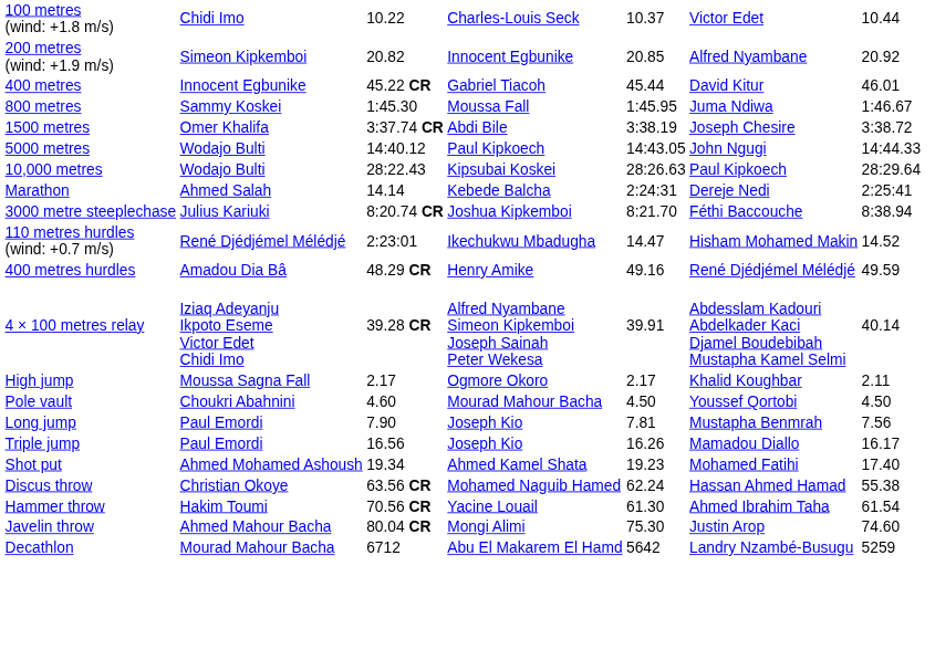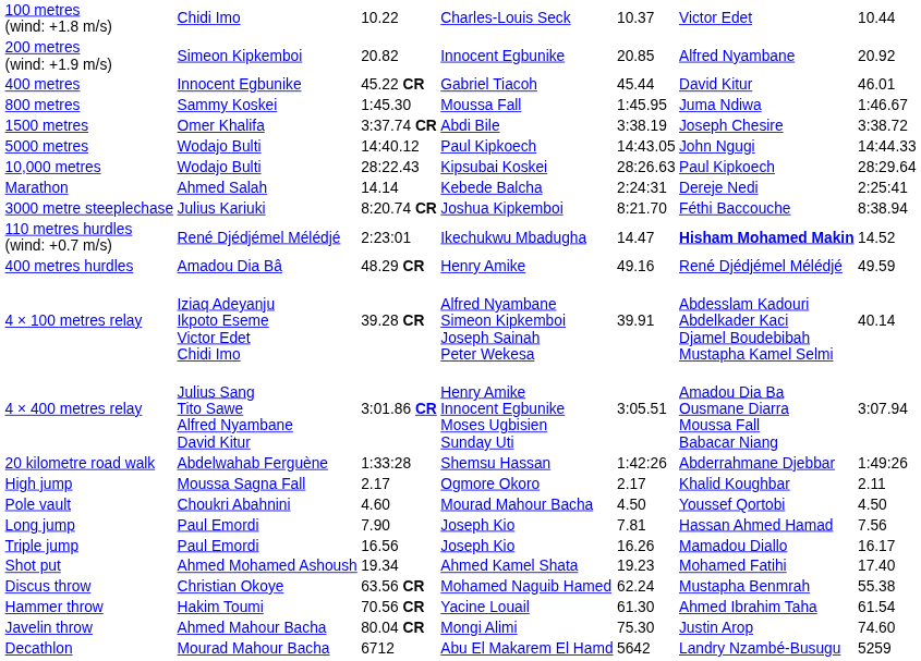 <table>
 <tr>
 <td><a href='#'>100 metres</a><br>(wind: +1.8 m/s)</td>
 <td><a href='#'>Chidi Imo</a><br> </td>
 <td>10.22</td>
 <td><a href='#'>Charles-Louis Seck</a><br> </td>
 <td>10.37</td>
 <td><a href='#'>Victor Edet</a><br> </td>
 <td>10.44</td>
 </tr>
 <tr>
 <td><a href='#'>200 metres</a><br>(wind: +1.9 m/s)</td>
 <td><a href='#'>Simeon Kipkemboi</a><br> </td>
 <td>20.82</td>
 <td><a href='#'>Innocent Egbunike</a><br> </td>
 <td>20.85</td>
 <td><a href='#'>Alfred Nyambane</a><br> </td>
 <td>20.92</td>
 </tr>
 <tr>
 <td><a href='#'>400 metres</a></td>
 <td><a href='#'>Innocent Egbunike</a><br> </td>
 <td>45.22 <strong>CR</strong></td>
 <td><a href='#'>Gabriel Tiacoh</a><br> </td>
 <td>45.44</td>
 <td><a href='#'>David Kitur</a><br> </td>
 <td>46.01</td>
 </tr>
 <tr>
 <td><a href='#'>800 metres</a></td>
 <td><a href='#'>Sammy Koskei</a><br> </td>
 <td>1:45.30</td>
 <td><a href='#'>Moussa Fall</a><br> </td>
 <td>1:45.95</td>
 <td><a href='#'>Juma Ndiwa</a><br> </td>
 <td>1:46.67</td>
 </tr>
 <tr>
 <td><a href='#'>1500 metres</a></td>
 <td><a href='#'>Omer Khalifa</a><br> </td>
 <td>3:37.74 <strong>CR</strong></td>
 <td><a href='#'>Abdi Bile</a><br> </td>
 <td>3:38.19</td>
 <td><a href='#'>Joseph Chesire</a><br> </td>
 <td>3:38.72</td>
 </tr>
 <tr>
 <td><a href='#'>5000 metres</a></td>
 <td><a href='#'>Wodajo Bulti</a><br> </td>
 <td>14:40.12</td>
 <td><a href='#'>Paul Kipkoech</a><br> </td>
 <td>14:43.05</td>
 <td><a href='#'>John Ngugi</a><br> </td>
 <td>14:44.33</td>
 </tr>
 <tr>
 <td><a href='#'>10,000 metres</a></td>
 <td><a href='#'>Wodajo Bulti</a><br> </td>
 <td>28:22.43</td>
 <td><a href='#'>Kipsubai Koskei</a><br> </td>
 <td>28:26.63</td>
 <td><a href='#'>Paul Kipkoech</a><br> </td>
 <td>28:29.64</td>
 </tr>
 <tr>
 <td><a href='#'>Marathon</a></td>
 <td><a href='#'>Ahmed Salah</a><br> </td>
 <td>14.14</td>
 <td><a href='#'>Kebede Balcha</a><br> </td>
 <td>2:24:31</td>
 <td><a href='#'>Dereje Nedi</a><br> </td>
 <td>2:25:41</td>
 </tr>
 <tr>
 <td><a href='#'>3000 metre steeplechase</a></td>
 <td><a href='#'>Julius Kariuki</a><br> </td>
 <td>8:20.74 <strong>CR</strong></td>
 <td><a href='#'>Joshua Kipkemboi</a><br> </td>
 <td>8:21.70</td>
 <td><a href='#'>Féthi Baccouche</a><br> </td>
 <td>8:38.94</td>
 </tr>
 <tr>
 <td><a href='#'>110 metres hurdles</a><br>(wind: +0.7 m/s)</td>
 <td><a href='#'>René Djédjémel Mélédjé</a><br> </td>
 <td>2:23:01</td>
 <td><a href='#'>Ikechukwu Mbadugha</a><br> </td>
 <td>14.47</td>
-<td><a href='#'>Hisham Mohamed Makin</a><br> </td>
+<td><strong><a href='#'>Hisham Mohamed Makin</a><br> </strong></td>
 <td>14.52</td>
 </tr>
 <tr>
 <td><a href='#'>400 metres hurdles</a></td>
 <td><a href='#'>Amadou Dia Bâ</a><br> </td>
 <td>48.29 <strong>CR</strong></td>
 <td><a href='#'>Henry Amike</a><br> </td>
 <td>49.16</td>
 <td><a href='#'>René Djédjémel Mélédjé</a><br> </td>
 <td>49.59</td>
 </tr>
 <tr>
 <td><a href='#'>4 × 100 metres relay</a></td>
 <td><br><a href='#'>Iziaq Adeyanju</a><br><a href='#'>Ikpoto Eseme</a><br><a href='#'>Victor Edet</a><br><a href='#'>Chidi Imo</a></td>
 <td>39.28 <strong>CR</strong></td>
 <td><br><a href='#'>Alfred Nyambane</a><br><a href='#'>Simeon Kipkemboi</a><br><a href='#'>Joseph Sainah</a><br><a href='#'>Peter Wekesa</a></td>
 <td>39.91</td>
 <td><br><a href='#'>Abdesslam Kadouri</a><br><a href='#'>Abdelkader Kaci</a><br><a href='#'>Djamel Boudebibah</a><br><a href='#'>Mustapha Kamel Selmi</a></td>
 <td>40.14</td>
+</tr>
+<tr>
+<td><a href='#'>4 × 400 metres relay</a></td>
+<td><br><a href='#'>Julius Sang</a><br><a href='#'>Tito Sawe</a><br><a href='#'>Alfred Nyambane</a><br><a href='#'>David Kitur</a></td>
+<td>3:01.86 <strong><a href='#'>CR</a></strong></td>
+<td><br><a href='#'>Henry Amike</a><br><a href='#'>Innocent Egbunike</a><br><a href='#'>Moses Ugbisien</a><br><a href='#'>Sunday Uti</a></td>
+<td>3:05.51</td>
+<td><br><a href='#'>Amadou Dia Ba</a><br><a href='#'>Ousmane Diarra</a><br><a href='#'>Moussa Fall</a><br><a href='#'>Babacar Niang</a></td>
+<td>3:07.94</td>
+</tr>
+<tr>
+<td><a href='#'>20 kilometre road walk</a></td>
+<td><a href='#'>Abdelwahab Ferguène</a><br> </td>
+<td>1:33:28</td>
+<td><a href='#'>Shemsu Hassan</a><br> </td>
+<td>1:42:26</td>
+<td><a href='#'>Abderrahmane Djebbar</a><br> </td>
+<td>1:49:26</td>
 </tr>
 <tr>
 <td><a href='#'>High jump</a></td>
 <td><a href='#'>Moussa Sagna Fall</a><br> </td>
 <td>2.17</td>
 <td><a href='#'>Ogmore Okoro</a><br> </td>
 <td>2.17</td>
 <td><a href='#'>Khalid Koughbar</a><br> </td>
 <td>2.11</td>
 </tr>
 <tr>
 <td><a href='#'>Pole vault</a></td>
 <td><a href='#'>Choukri Abahnini</a><br> </td>
 <td>4.60</td>
 <td><a href='#'>Mourad Mahour Bacha</a><br> </td>
 <td>4.50</td>
 <td><a href='#'>Youssef Qortobi</a><br> </td>
 <td>4.50</td>
 </tr>
 <tr>
 <td><a href='#'>Long jump</a></td>
 <td><a href='#'>Paul Emordi</a><br> </td>
 <td>7.90</td>
 <td><a href='#'>Joseph Kio</a><br> </td>
 <td>7.81</td>
-<td><a href='#'>Mustapha Benmrah</a><br> </td>
+<td><a href='#'>Hassan Ahmed Hamad</a><br> </td>
 <td>7.56</td>
 </tr>
 <tr>
 <td><a href='#'>Triple jump</a></td>
 <td><a href='#'>Paul Emordi</a><br> </td>
 <td>16.56</td>
 <td><a href='#'>Joseph Kio</a><br> </td>
 <td>16.26</td>
 <td><a href='#'>Mamadou Diallo</a><br> </td>
 <td>16.17</td>
 </tr>
 <tr>
 <td><a href='#'>Shot put</a></td>
 <td><a href='#'>Ahmed Mohamed Ashoush</a><br> </td>
 <td>19.34</td>
 <td><a href='#'>Ahmed Kamel Shata</a><br> </td>
 <td>19.23</td>
 <td><a href='#'>Mohamed Fatihi</a><br> </td>
 <td>17.40</td>
 </tr>
 <tr>
 <td><a href='#'>Discus throw</a></td>
 <td><a href='#'>Christian Okoye</a><br> </td>
 <td>63.56 <strong>CR</strong></td>
 <td><a href='#'>Mohamed Naguib Hamed</a><br> </td>
 <td>62.24</td>
-<td><a href='#'>Hassan Ahmed Hamad</a><br> </td>
+<td><a href='#'>Mustapha Benmrah</a><br> </td>
 <td>55.38</td>
 </tr>
 <tr>
 <td><a href='#'>Hammer throw</a></td>
 <td><a href='#'>Hakim Toumi</a><br> </td>
 <td>70.56 <strong>CR</strong></td>
 <td><a href='#'>Yacine Louail</a><br> </td>
 <td>61.30</td>
 <td><a href='#'>Ahmed Ibrahim Taha</a><br> </td>
 <td>61.54</td>
 </tr>
 <tr>
 <td><a href='#'>Javelin throw</a></td>
 <td><a href='#'>Ahmed Mahour Bacha</a><br> </td>
 <td>80.04 <strong>CR</strong></td>
 <td><a href='#'>Mongi Alimi</a><br> </td>
 <td>75.30</td>
 <td><a href='#'>Justin Arop</a><br> </td>
 <td>74.60</td>
 </tr>
 <tr>
 <td><a href='#'>Decathlon</a></td>
 <td><a href='#'>Mourad Mahour Bacha</a><br> </td>
 <td>6712</td>
 <td><a href='#'>Abu El Makarem El Hamd</a><br> </td>
 <td>5642</td>
 <td><a href='#'>Landry Nzambé-Busugu</a><br> </td>
 <td>5259</td>
 </tr>
 </table>
